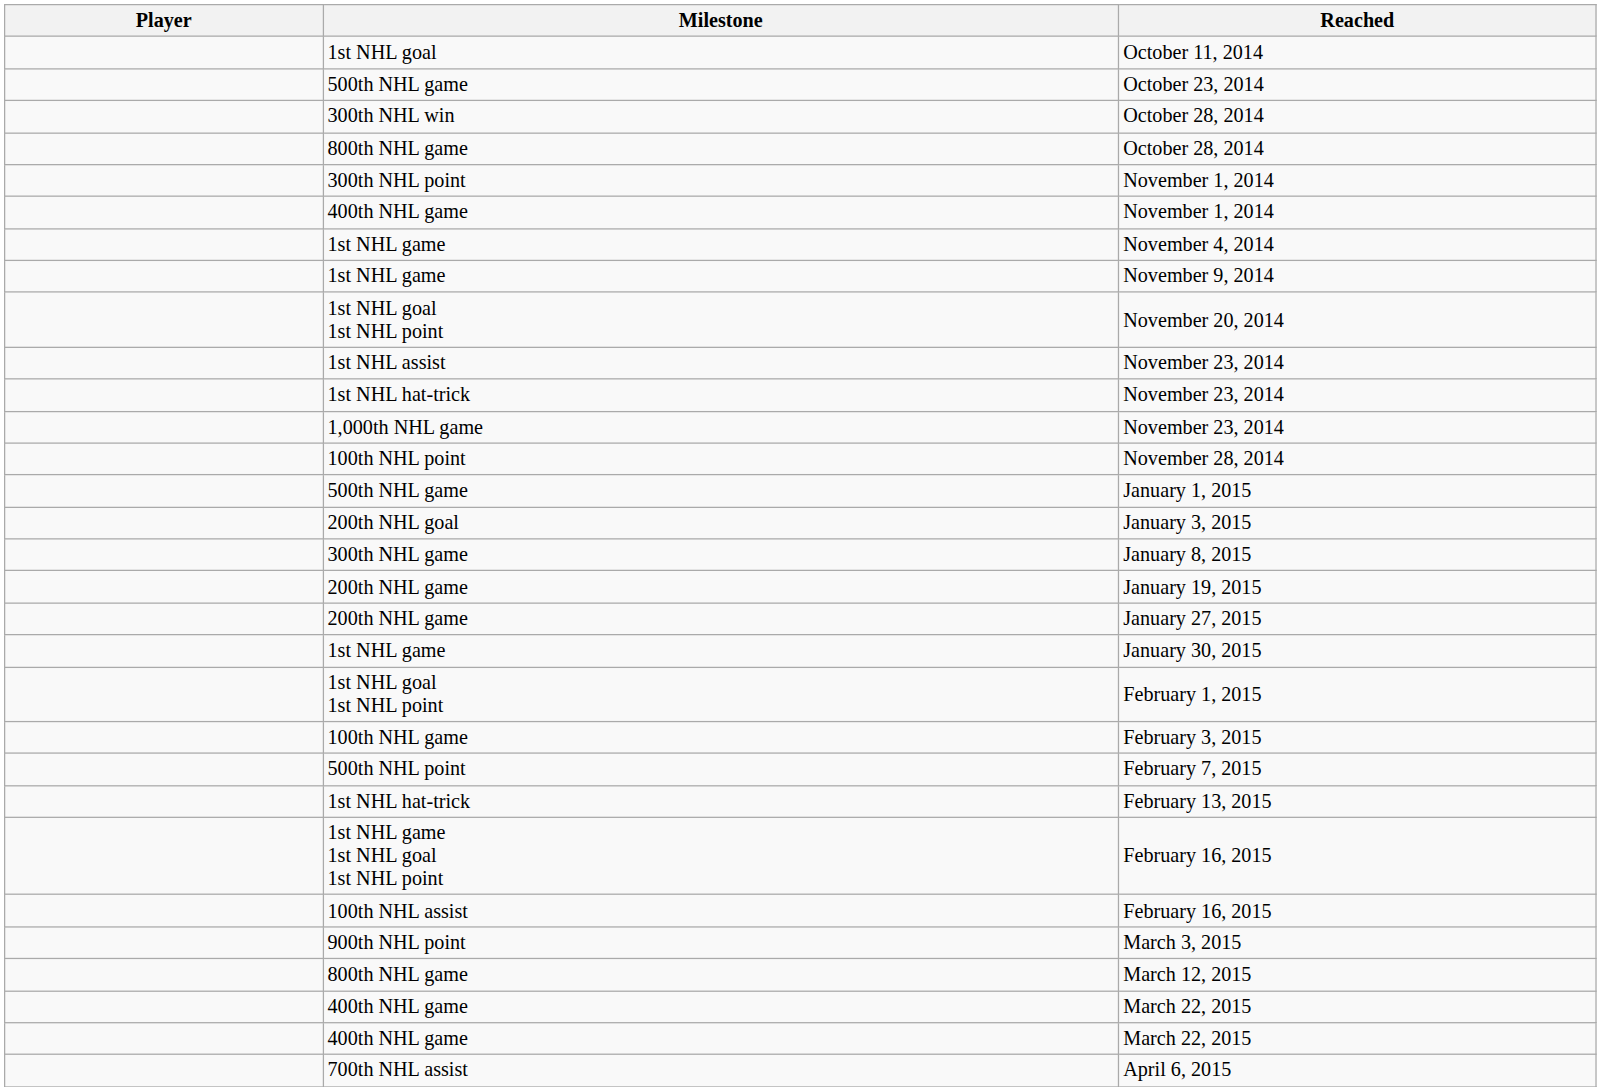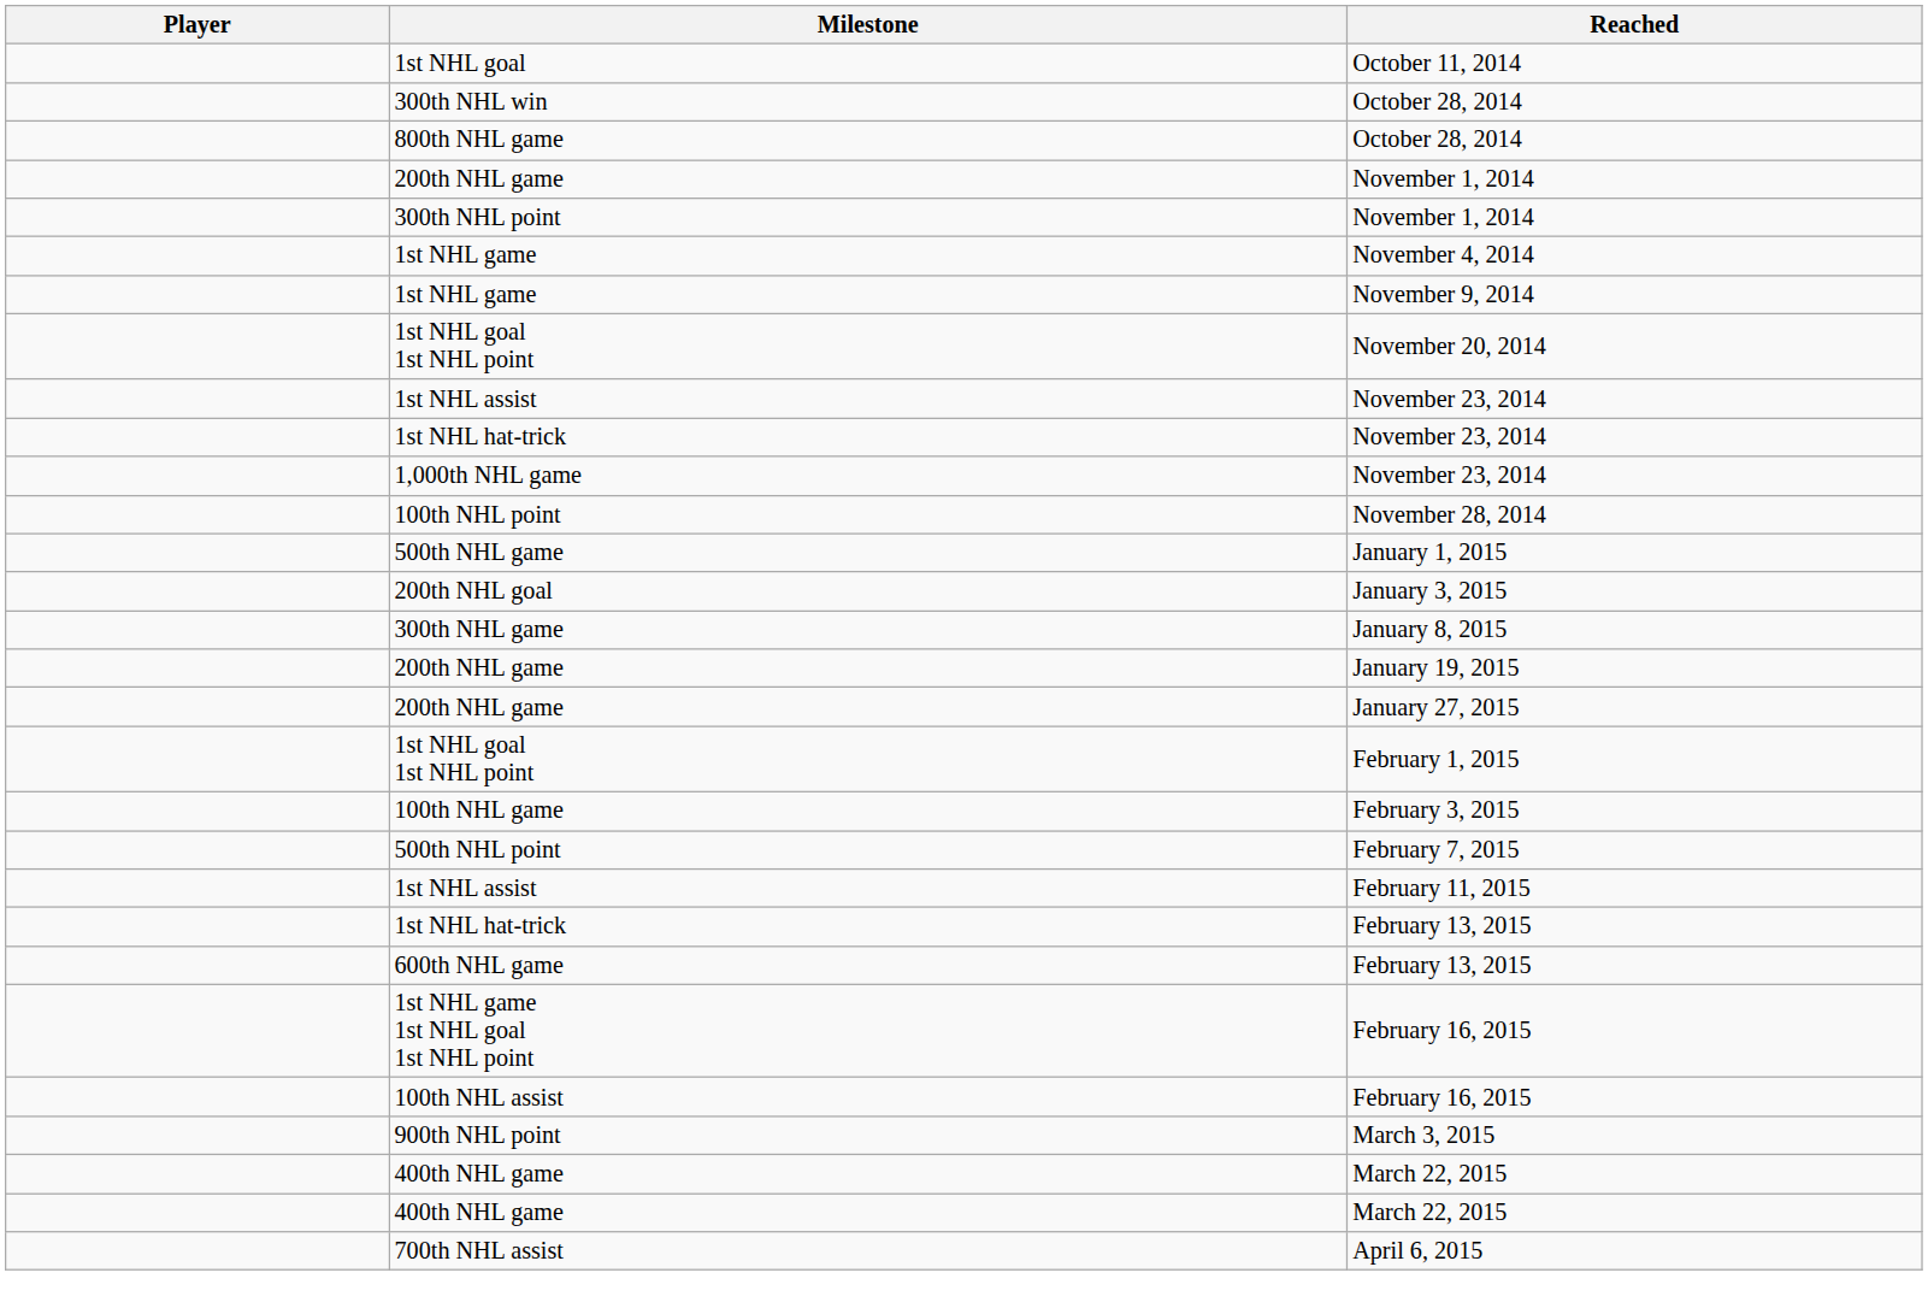 <table class="wikitable sortable" style="width:100%;">
 <tr align=center>
 <th style="width:20%;">Player</th>
 <th style="width:50%;">Milestone</th>
 <th style="width:30%;" data-sort-type="date">Reached</th>
 </tr>
 <tr>
 <td></td>
 <td>1st NHL goal</td>
 <td>October 11, 2014</td>
 </tr>
 <tr>
 <td></td>
-<td>500th NHL game</td>
-<td>October 23, 2014</td>
-</tr>
-<tr>
-<td></td>
 <td>300th NHL win</td>
 <td>October 28, 2014</td>
 </tr>
 <tr>
 <td></td>
 <td>800th NHL game</td>
 <td>October 28, 2014</td>
 </tr>
 <tr>
 <td></td>
-<td>300th NHL point</td>
+<td>200th NHL game</td>
 <td>November 1, 2014</td>
 </tr>
 <tr>
 <td></td>
-<td>400th NHL game</td>
+<td>300th NHL point</td>
 <td>November 1, 2014</td>
 </tr>
 <tr>
 <td></td>
 <td>1st NHL game</td>
 <td>November 4, 2014</td>
 </tr>
 <tr>
 <td></td>
 <td>1st NHL game</td>
 <td>November 9, 2014</td>
 </tr>
 <tr>
 <td></td>
 <td>1st NHL goal<br>1st NHL point</td>
 <td>November 20, 2014</td>
 </tr>
 <tr>
 <td></td>
 <td>1st NHL assist</td>
 <td>November 23, 2014</td>
 </tr>
 <tr>
 <td></td>
 <td>1st NHL hat-trick</td>
 <td>November 23, 2014</td>
 </tr>
 <tr>
 <td></td>
 <td>1,000th NHL game</td>
 <td>November 23, 2014</td>
 </tr>
 <tr>
 <td></td>
 <td>100th NHL point</td>
 <td>November 28, 2014</td>
 </tr>
 <tr>
 <td></td>
 <td>500th NHL game</td>
 <td>January 1, 2015</td>
 </tr>
 <tr>
 <td></td>
 <td>200th NHL goal</td>
 <td>January 3, 2015</td>
 </tr>
 <tr>
 <td></td>
 <td>300th NHL game</td>
 <td>January 8, 2015</td>
 </tr>
 <tr>
 <td></td>
 <td>200th NHL game</td>
 <td>January 19, 2015</td>
 </tr>
 <tr>
 <td></td>
 <td>200th NHL game</td>
 <td>January 27, 2015</td>
 </tr>
 <tr>
 <td></td>
-<td>1st NHL game</td>
-<td>January 30, 2015</td>
-</tr>
-<tr>
-<td></td>
 <td>1st NHL goal<br>1st NHL point</td>
 <td>February 1, 2015</td>
 </tr>
 <tr>
 <td></td>
 <td>100th NHL game</td>
 <td>February 3, 2015</td>
 </tr>
 <tr>
 <td></td>
 <td>500th NHL point</td>
 <td>February 7, 2015</td>
 </tr>
 <tr>
 <td></td>
+<td>1st NHL assist</td>
+<td>February 11, 2015</td>
+</tr>
+<tr>
+<td></td>
 <td>1st NHL hat-trick</td>
+<td>February 13, 2015</td>
+</tr>
+<tr>
+<td></td>
+<td>600th NHL game</td>
 <td>February 13, 2015</td>
 </tr>
 <tr>
 <td></td>
 <td>1st NHL game<br>1st NHL goal<br>1st NHL point</td>
 <td>February 16, 2015</td>
 </tr>
 <tr>
 <td></td>
 <td>100th NHL assist</td>
 <td>February 16, 2015</td>
 </tr>
 <tr>
 <td></td>
 <td>900th NHL point</td>
 <td>March 3, 2015</td>
 </tr>
 <tr>
 <td></td>
-<td>800th NHL game</td>
-<td>March 12, 2015</td>
-</tr>
-<tr>
-<td></td>
 <td>400th NHL game</td>
 <td>March 22, 2015</td>
 </tr>
 <tr>
 <td></td>
 <td>400th NHL game</td>
 <td>March 22, 2015</td>
 </tr>
 <tr>
 <td></td>
 <td>700th NHL assist</td>
 <td>April 6, 2015</td>
 </tr>
 </table>
